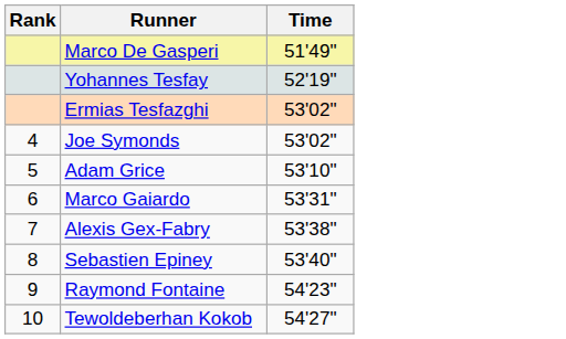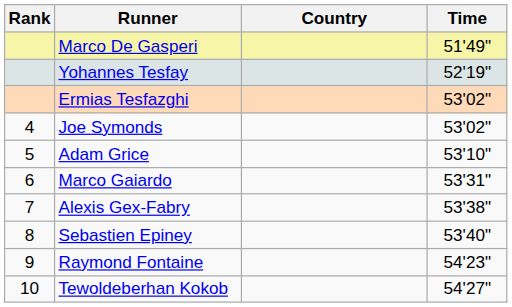 <table class="wikitable" style="text-align:center; font-size: 90%; border: gray solid 1px;border-collapse:collapse;">
 <tr bgcolor="#E4E4E4">
 <th style="border-bottom:1px solid #AAAAAA" width=10>Rank</th>
 <th style="border-bottom:1px solid #AAAAAA" width=150>Runner</th>
+<th style="border-bottom:1px solid #AAAAAA" width=150>Country</th>
 <th style="border-bottom:1px solid #AAAAAA" width=60>Time</th>
 </tr>
 <tr bgcolor=F7F6A8>
 <td></td>
 <td align=left><a href='#'>Marco De Gasperi</a></td>
+<td align=left></td>
 <td>51'49"</td>
 </tr>
 <tr bgcolor=DCE5E5>
 <td></td>
 <td align=left><a href='#'>Yohannes Tesfay</a></td>
+<td align=left></td>
 <td>52'19"</td>
 </tr>
 <tr bgcolor=FFDAB9>
 <td></td>
 <td align=left><a href='#'>Ermias Tesfazghi</a></td>
+<td align=left></td>
 <td>53'02"</td>
 </tr>
 <tr>
 <td>4</td>
 <td align=left><a href='#'>Joe Symonds</a></td>
+<td align=left></td>
 <td>53'02"</td>
 </tr>
 <tr>
 <td>5</td>
 <td align=left><a href='#'>Adam Grice</a></td>
+<td align=left></td>
 <td>53'10"</td>
 </tr>
 <tr>
 <td>6</td>
 <td align=left><a href='#'>Marco Gaiardo</a></td>
+<td align=left></td>
 <td>53'31"</td>
 </tr>
 <tr>
 <td>7</td>
 <td align=left><a href='#'>Alexis Gex-Fabry</a></td>
+<td align=left></td>
 <td>53'38"</td>
 </tr>
 <tr>
 <td>8</td>
 <td align=left><a href='#'>Sebastien Epiney</a></td>
+<td align=left></td>
 <td>53'40"</td>
 </tr>
 <tr>
 <td>9</td>
 <td align=left><a href='#'>Raymond Fontaine</a></td>
+<td align=left></td>
 <td>54'23"</td>
 </tr>
 <tr>
 <td>10</td>
 <td align=left><a href='#'>Tewoldeberhan Kokob</a></td>
+<td align=left></td>
 <td>54'27"</td>
 </tr>
 </table>
